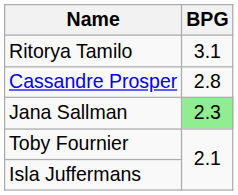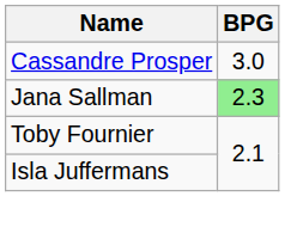 <table class="wikitable">
 <tr>
 <th>Name</th>
 <th>BPG</th>
 </tr>
 <tr>
-<td> Ritorya Tamilo</td>
-<td align=center>3.1</td>
-</tr>
-<tr>
 <td> <a href='#'>Cassandre Prosper</a></td>
-<td align=center>2.8</td>
+<td align=center>3.0</td>
 </tr>
 <tr>
 <td> Jana Sallman</td>
 <td align=center style="background: lightgreen;">2.3</td>
 </tr>
 <tr>
 <td> Toby Fournier</td>
 <td align=center rowspan=2>2.1</td>
 </tr>
 <tr>
 <td> Isla Juffermans</td>
 </tr>
 </table>
